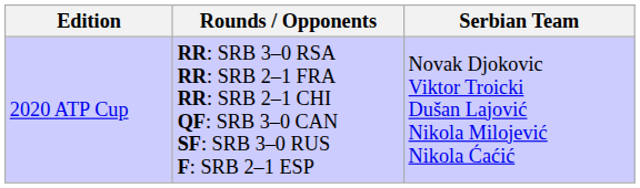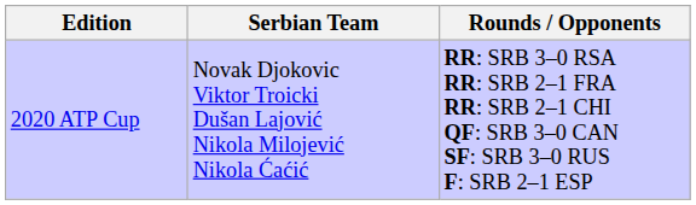 <table class=wikitable>
 <tr>
 <th width=125>Edition</th>
+<th width=175> Serbian Team</th>
 <th width=175>Rounds / Opponents</th>
-<th width=175> Serbian Team</th>
 </tr>
 <tr bgcolor=#CCCCFF>
 <td><a href='#'>2020 ATP Cup</a></td>
+<td>Novak Djokovic<br><a href='#'>Viktor Troicki</a><br><a href='#'>Dušan Lajović</a><br><a href='#'>Nikola Milojević</a><br><a href='#'>Nikola Ćaćić</a></td>
 <td><strong>RR</strong>: SRB 3–0 RSA<br><strong>RR</strong>: SRB 2–1 FRA<br><strong>RR</strong>: SRB 2–1 CHI<br><strong>QF</strong>: SRB 3–0 CAN<br><strong>SF</strong>: SRB 3–0 RUS<br><strong> F</strong>: SRB 2–1 ESP</td>
-<td>Novak Djokovic<br><a href='#'>Viktor Troicki</a><br><a href='#'>Dušan Lajović</a><br><a href='#'>Nikola Milojević</a><br><a href='#'>Nikola Ćaćić</a></td>
 </tr>
 </table>
